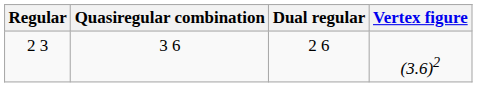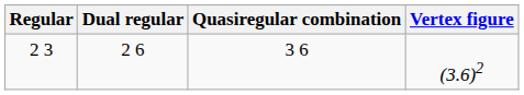 <table class="wikitable">
 <tr>
 <th>Regular</th>
+<th>Dual regular</th>
 <th>Quasiregular combination</th>
-<th>Dual regular</th>
 <th><a href='#'>Vertex figure</a></th>
 </tr>
 <tr valign=top align=center>
 <td>2 3</td>
+<td>2 6</td>
 <td>3 6</td>
-<td>2 6</td>
 <td><br><em>(3.6)<sup>2</sup></em></td>
 </tr>
 </table>
